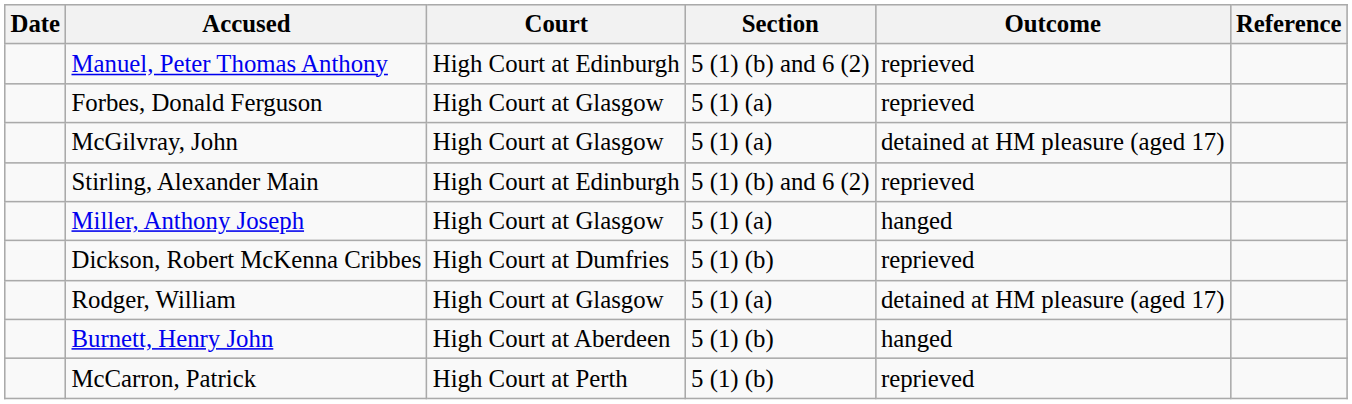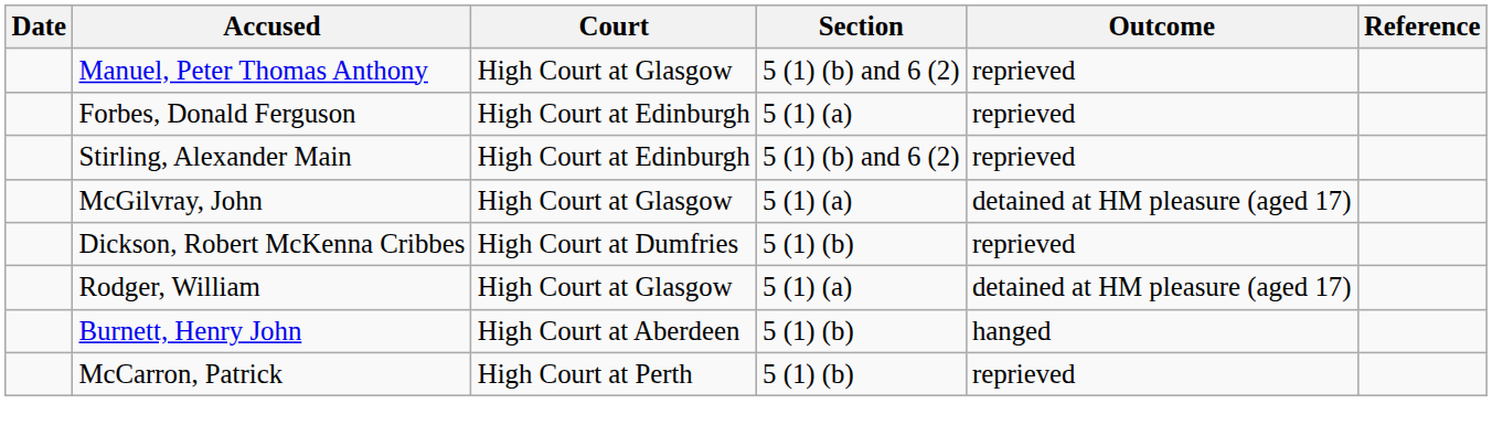 <table class="wikitable sortable">
 <tr>
 <th>Date</th>
 <th>Accused</th>
 <th>Court</th>
 <th>Section</th>
 <th>Outcome</th>
 <th>Reference</th>
 </tr>
 <tr>
 <td></td>
 <td><a href='#'>Manuel, Peter Thomas Anthony</a></td>
-<td>High Court at Edinburgh</td>
+<td>High Court at Glasgow</td>
 <td>5 (1) (b) and 6 (2)</td>
 <td>reprieved</td>
 <td></td>
 </tr>
 <tr>
 <td></td>
 <td>Forbes, Donald Ferguson</td>
-<td>High Court at Glasgow</td>
+<td>High Court at Edinburgh</td>
 <td>5 (1) (a)</td>
 <td>reprieved</td>
-<td></td>
-</tr>
-<tr>
-<td></td>
-<td>McGilvray, John</td>
-<td>High Court at Glasgow</td>
-<td>5 (1) (a)</td>
-<td>detained at HM pleasure (aged 17)</td>
 <td></td>
 </tr>
 <tr>
 <td></td>
 <td>Stirling, Alexander Main</td>
 <td>High Court at Edinburgh</td>
 <td>5 (1) (b) and 6 (2)</td>
 <td>reprieved</td>
 <td></td>
 </tr>
 <tr>
 <td></td>
-<td><a href='#'>Miller, Anthony Joseph</a></td>
+<td>McGilvray, John</td>
 <td>High Court at Glasgow</td>
 <td>5 (1) (a)</td>
-<td>hanged</td>
+<td>detained at HM pleasure (aged 17)</td>
 <td></td>
 </tr>
 <tr>
 <td></td>
 <td>Dickson, Robert McKenna Cribbes</td>
 <td>High Court at Dumfries</td>
 <td>5 (1) (b)</td>
 <td>reprieved</td>
 <td></td>
 </tr>
 <tr>
 <td></td>
 <td>Rodger, William</td>
 <td>High Court at Glasgow</td>
 <td>5 (1) (a)</td>
 <td>detained at HM pleasure (aged 17)</td>
 <td></td>
 </tr>
 <tr>
 <td></td>
 <td><a href='#'>Burnett, Henry John</a></td>
 <td>High Court at Aberdeen</td>
 <td>5 (1) (b)</td>
 <td>hanged</td>
 <td></td>
 </tr>
 <tr>
 <td></td>
 <td>McCarron, Patrick</td>
 <td>High Court at Perth</td>
 <td>5 (1) (b)</td>
 <td>reprieved</td>
 <td></td>
 </tr>
 </table>
